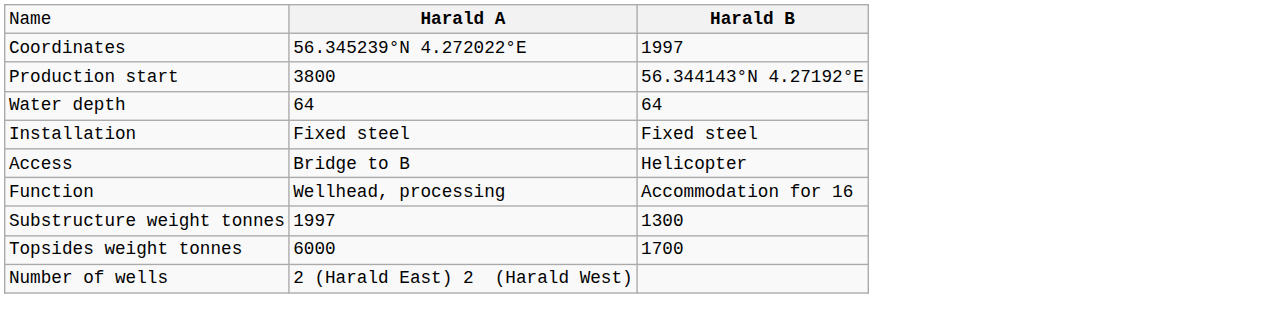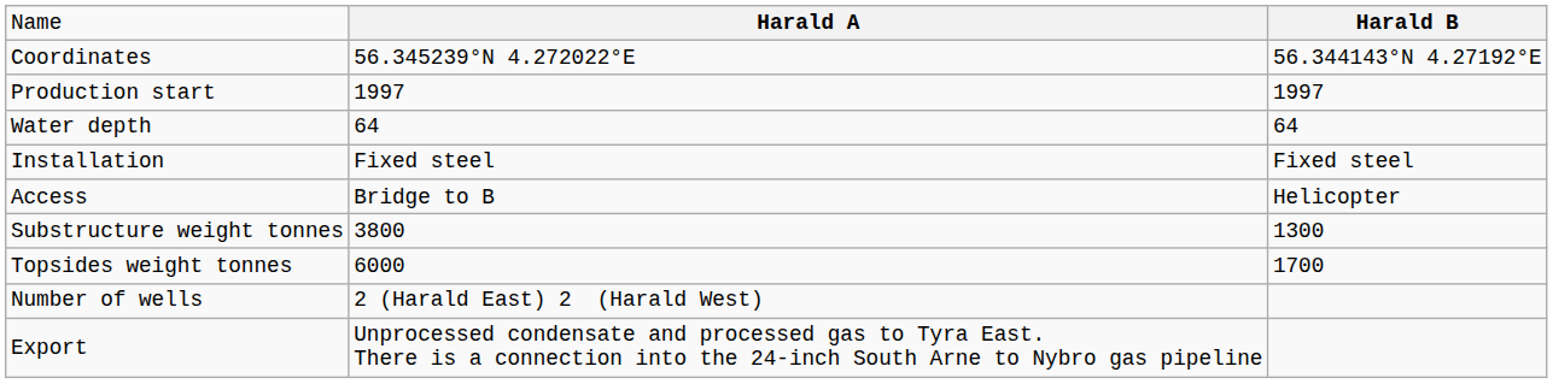 <table class="wikitable">
 <tr>
 <td>Name</td>
 <th>Harald A</th>
 <th>Harald B</th>
 </tr>
 <tr>
 <td>Coordinates</td>
 <td>56.345239°N 4.272022°E</td>
-<td>1997</td>
+<td>56.344143°N 4.27192°E</td>
 </tr>
 <tr>
 <td>Production start</td>
-<td>3800</td>
-<td>56.344143°N 4.27192°E</td>
+<td>1997</td>
+<td>1997</td>
 </tr>
 <tr>
 <td>Water depth</td>
 <td>64</td>
 <td>64</td>
 </tr>
 <tr>
 <td>Installation</td>
 <td>Fixed steel</td>
 <td>Fixed steel</td>
 </tr>
 <tr>
 <td>Access</td>
 <td>Bridge to B</td>
 <td>Helicopter</td>
 </tr>
 <tr>
-<td>Function</td>
-<td>Wellhead, processing</td>
-<td>Accommodation for 16</td>
-</tr>
-<tr>
 <td>Substructure weight tonnes</td>
-<td>1997</td>
+<td>3800</td>
 <td>1300</td>
 </tr>
 <tr>
 <td>Topsides weight tonnes</td>
 <td>6000</td>
 <td>1700</td>
 </tr>
 <tr>
 <td>Number of wells</td>
 <td>2 (Harald East) 2  (Harald West)</td>
 <td></td>
 </tr>
+<tr>
+<td>Export</td>
+<td>Unprocessed condensate and processed gas  to Tyra East.<br>There is a connection into the 24-inch South  Arne to Nybro gas pipeline</td>
+<td></td>
+</tr>
 </table>
